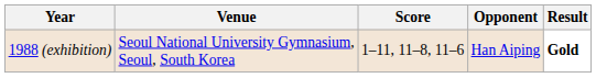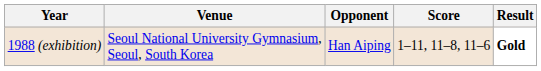 <table class="sortable wikitable" style="font-size: 90%;">
 <tr>
 <th>Year</th>
 <th>Venue</th>
+<th>Opponent</th>
 <th>Score</th>
-<th>Opponent</th>
 <th>Result</th>
 </tr>
 <tr style="background:#F3E6D7">
 <td align="center"><a href='#'>1988</a> <em>(exhibition)</em></td>
 <td align="left"><a href='#'>Seoul National University Gymnasium</a>,<br><a href='#'>Seoul</a>, <a href='#'>South Korea</a></td>
+<td align="left"> <a href='#'>Han Aiping</a></td>
 <td align="left">1–11, 11–8, 11–6</td>
-<td align="left"> <a href='#'>Han Aiping</a></td>
 <td style="text-align:left; background:white"> <strong>Gold</strong></td>
 </tr>
 </table>
